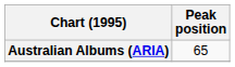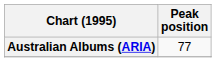 <table class="wikitable sortable plainrowheaders">
 <tr>
 <th>Chart (1995)</th>
 <th>Peak<br>position</th>
 </tr>
 <tr>
 <th scope="row">Australian Albums (<a href='#'>ARIA</a>)</th>
-<td align="center">65</td>
+<td align="center">77</td>
 </tr>
 <tr>
 </tr>
 <tr>
 </tr>
 </table>
